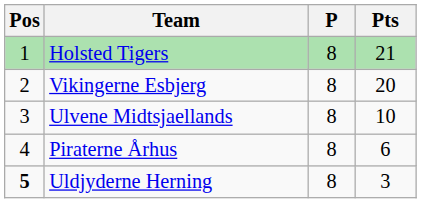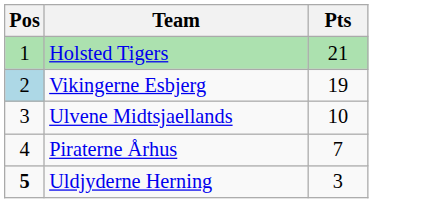 <table class="wikitable" style="font-size: 100%">
 <tr>
 <th width=20>Pos</th>
 <th width=200>Team</th>
-<th width=30>P</th>
 <th width=40>Pts</th>
 </tr>
 <tr align=center style="background:#ACE1AF;">
 <td>1</td>
 <td align="left"><a href='#'>Holsted Tigers</a></td>
-<td>8</td>
 <td>21</td>
 </tr>
 <tr align=center>
-<td>2</td>
+<td style="background: lightblue;">2</td>
 <td align="left"><a href='#'>Vikingerne Esbjerg</a></td>
-<td>8</td>
-<td>20</td>
+<td>19</td>
 </tr>
 <tr align=center>
 <td>3</td>
 <td align="left"><a href='#'>Ulvene Midtsjaellands</a></td>
-<td>8</td>
 <td>10</td>
 </tr>
 <tr align=center>
 <td>4</td>
 <td align="left"><a href='#'>Piraterne Århus</a></td>
-<td>8</td>
-<td>6</td>
+<td>7</td>
 </tr>
 <tr align=center>
 <td><strong>5</strong></td>
 <td align="left"><a href='#'>Uldjyderne Herning</a></td>
-<td>8</td>
 <td>3</td>
 </tr>
 </table>
